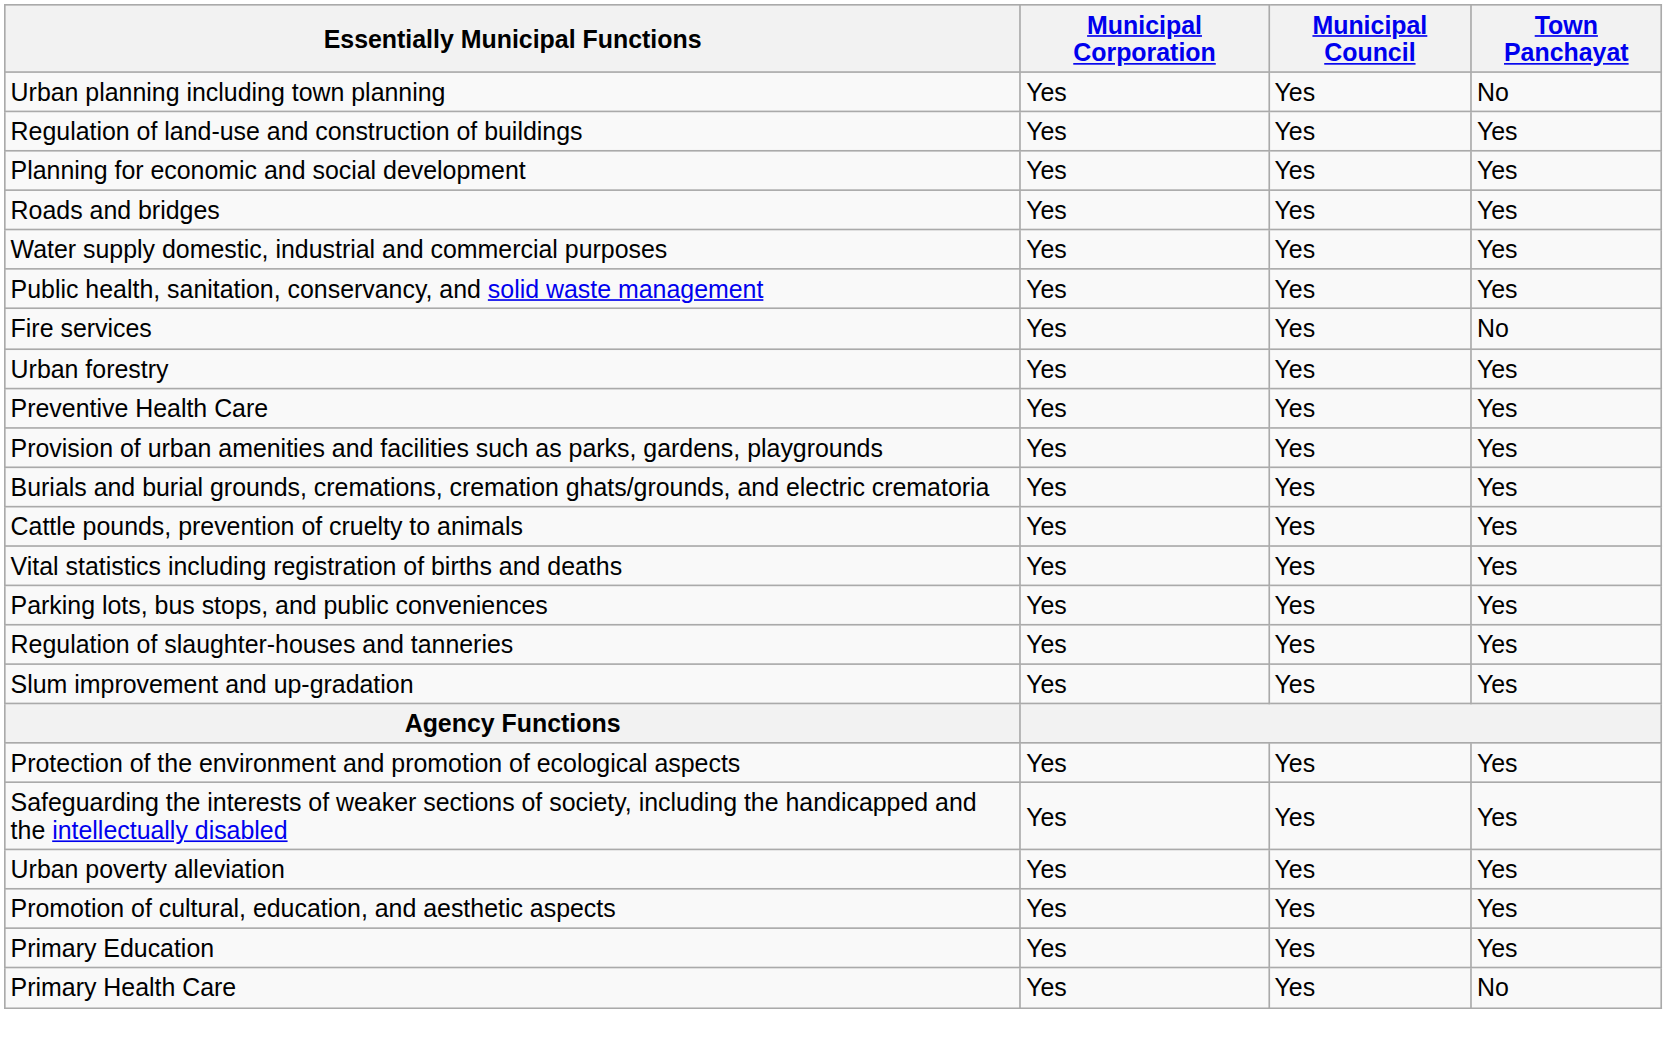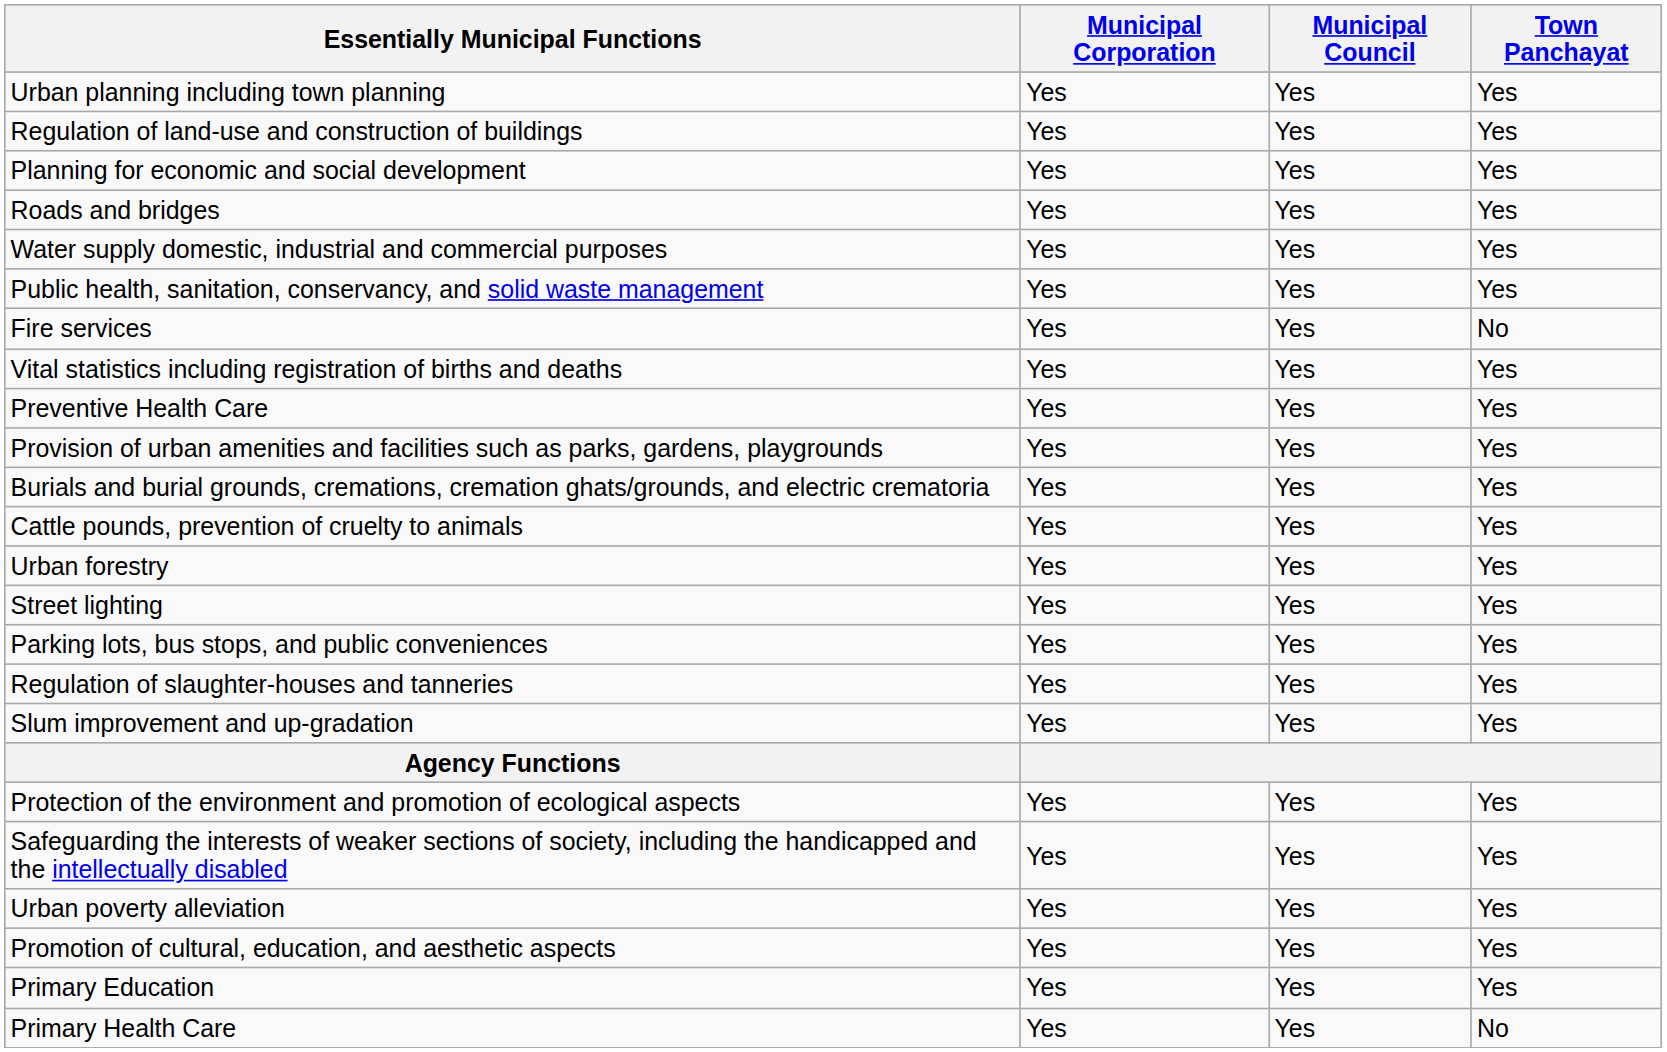 <table class="wikitable" width="80%" style="font-size: 95%;">
 <tr>
 <th>Essentially Municipal Functions</th>
 <th><a href='#'>Municipal Corporation</a></th>
 <th><a href='#'>Municipal Council</a></th>
 <th><a href='#'>Town Panchayat</a></th>
 </tr>
 <tr --->
 <td>Urban planning including town planning</td>
 <td>Yes</td>
 <td>Yes</td>
-<td>No</td>
+<td>Yes</td>
 </tr>
 <tr --->
 <td>Regulation of land-use and construction of buildings</td>
 <td>Yes</td>
 <td>Yes</td>
 <td>Yes</td>
 </tr>
 <tr --->
 <td>Planning for economic and social development</td>
 <td>Yes</td>
 <td>Yes</td>
 <td>Yes</td>
 </tr>
 <tr --->
 <td>Roads and bridges</td>
 <td>Yes</td>
 <td>Yes</td>
 <td>Yes</td>
 </tr>
 <tr --->
 <td>Water supply domestic, industrial and commercial purposes</td>
 <td>Yes</td>
 <td>Yes</td>
 <td>Yes</td>
 </tr>
 <tr --->
 <td>Public health, sanitation, conservancy, and <a href='#'>solid waste management</a></td>
 <td>Yes</td>
 <td>Yes</td>
 <td>Yes</td>
 </tr>
 <tr --->
 <td>Fire services</td>
 <td>Yes</td>
 <td>Yes</td>
 <td>No</td>
 </tr>
 <tr --->
-<td>Urban forestry</td>
+<td>Vital statistics including registration of births and deaths</td>
 <td>Yes</td>
 <td>Yes</td>
 <td>Yes</td>
 </tr>
 <tr --->
 <td>Preventive Health Care</td>
 <td>Yes</td>
 <td>Yes</td>
 <td>Yes</td>
 </tr>
 <tr --->
 <td>Provision of urban amenities and facilities such as parks, gardens, playgrounds</td>
 <td>Yes</td>
 <td>Yes</td>
 <td>Yes</td>
 </tr>
 <tr --->
 <td>Burials and burial grounds, cremations, cremation ghats/grounds, and electric crematoria</td>
 <td>Yes</td>
 <td>Yes</td>
 <td>Yes</td>
 </tr>
 <tr --->
 <td>Cattle pounds, prevention of cruelty to animals</td>
 <td>Yes</td>
 <td>Yes</td>
 <td>Yes</td>
 </tr>
 <tr --->
-<td>Vital statistics including registration of births and deaths</td>
+<td>Urban forestry</td>
+<td>Yes</td>
+<td>Yes</td>
+<td>Yes</td>
+</tr>
+<tr --->
+<td>Street lighting</td>
 <td>Yes</td>
 <td>Yes</td>
 <td>Yes</td>
 </tr>
 <tr --->
 <td>Parking lots, bus stops, and public conveniences</td>
 <td>Yes</td>
 <td>Yes</td>
 <td>Yes</td>
 </tr>
 <tr --->
 <td>Regulation of slaughter-houses and tanneries</td>
 <td>Yes</td>
 <td>Yes</td>
 <td>Yes</td>
 </tr>
 <tr --->
 <td>Slum improvement and up-gradation</td>
 <td>Yes</td>
 <td>Yes</td>
 <td>Yes</td>
 </tr>
 <tr --->
 <th>Agency Functions</th>
 <th colspan="3"></th>
 </tr>
 <tr --->
 <td>Protection of the environment and promotion of ecological aspects</td>
 <td>Yes</td>
 <td>Yes</td>
 <td>Yes</td>
 </tr>
 <tr --->
 <td>Safeguarding the interests of weaker sections of society, including the handicapped and the <a href='#'>intellectually disabled</a></td>
 <td>Yes</td>
 <td>Yes</td>
 <td>Yes</td>
 </tr>
 <tr --->
 <td>Urban poverty alleviation</td>
 <td>Yes</td>
 <td>Yes</td>
 <td>Yes</td>
 </tr>
 <tr --->
 <td>Promotion of cultural, education, and aesthetic aspects</td>
 <td>Yes</td>
 <td>Yes</td>
 <td>Yes</td>
 </tr>
 <tr --->
 <td>Primary Education</td>
 <td>Yes</td>
 <td>Yes</td>
 <td>Yes</td>
 </tr>
 <tr --->
 <td>Primary Health Care</td>
 <td>Yes</td>
 <td>Yes</td>
 <td>No</td>
 </tr>
 <tr --->
 </tr>
 </table>
